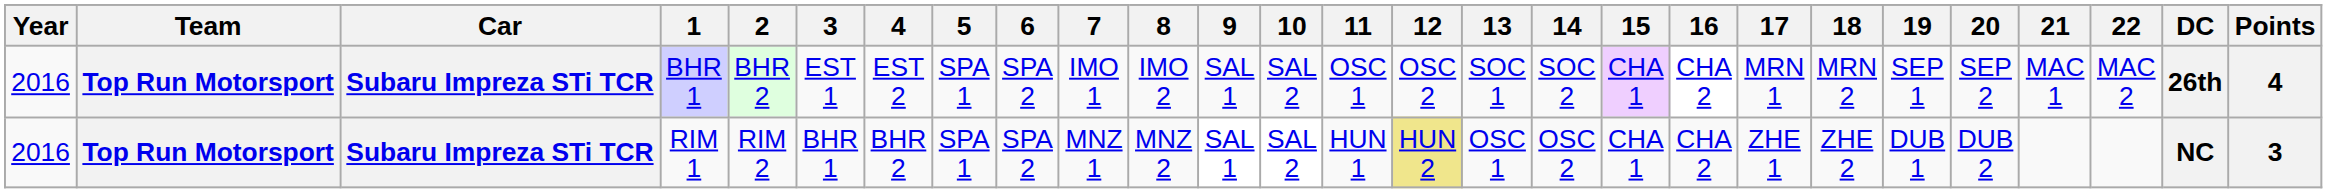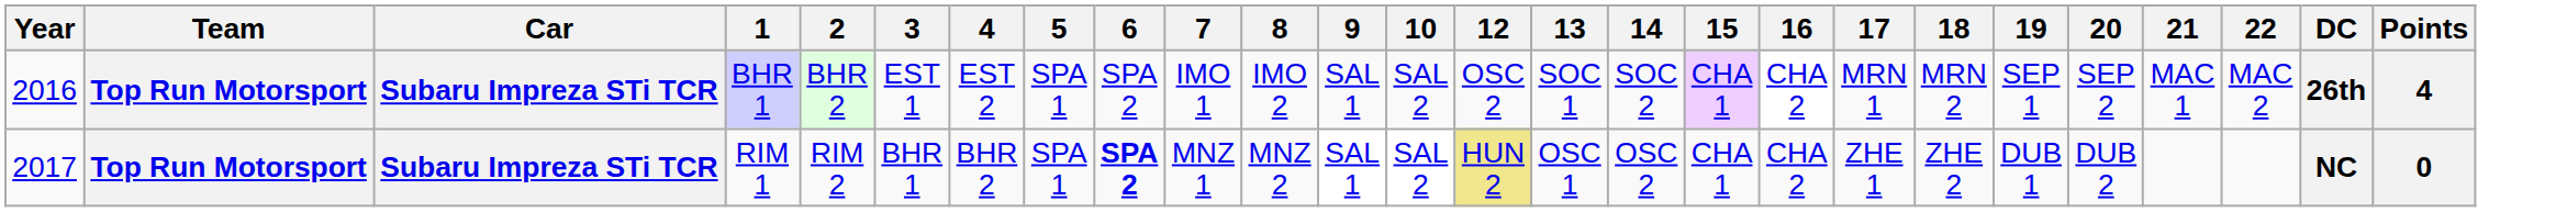 <table class="wikitable" style="text-align:center; font-size:85%">
 <tr>
 <th>Year</th>
 <th>Team</th>
 <th>Car</th>
 <th>1</th>
 <th>2</th>
 <th>3</th>
 <th>4</th>
 <th>5</th>
 <th>6</th>
 <th>7</th>
 <th>8</th>
 <th>9</th>
 <th>10</th>
-<th>11</th>
 <th>12</th>
 <th>13</th>
 <th>14</th>
 <th>15</th>
 <th>16</th>
 <th>17</th>
 <th>18</th>
 <th>19</th>
 <th>20</th>
 <th>21</th>
 <th>22</th>
 <th>DC</th>
 <th>Points</th>
 </tr>
 <tr>
 <td><a href='#'>2016</a></td>
 <th><a href='#'>Top Run Motorsport</a></th>
 <th><a href='#'>Subaru Impreza STi TCR</a></th>
 <td style="background:#CFCFFF;"><a href='#'>BHR<br>1</a><br></td>
 <td style="background:#DFFFDF;"><a href='#'>BHR<br>2</a><br></td>
 <td><a href='#'>EST<br>1</a></td>
 <td><a href='#'>EST<br>2</a></td>
 <td><a href='#'>SPA<br>1</a></td>
 <td><a href='#'>SPA<br>2</a></td>
 <td><a href='#'>IMO<br>1</a></td>
 <td><a href='#'>IMO<br>2</a></td>
 <td><a href='#'>SAL<br>1</a></td>
 <td><a href='#'>SAL<br>2</a></td>
-<td><a href='#'>OSC<br>1</a></td>
 <td><a href='#'>OSC<br>2</a></td>
 <td><a href='#'>SOC<br>1</a></td>
 <td><a href='#'>SOC<br>2</a></td>
 <td style="background:#EFCFFF;"><a href='#'>CHA<br>1</a><br></td>
 <td style="background:#FFFFFF;"><a href='#'>CHA<br>2</a><br></td>
 <td><a href='#'>MRN<br>1</a></td>
 <td><a href='#'>MRN<br>2</a></td>
 <td><a href='#'>SEP<br>1</a></td>
 <td><a href='#'>SEP<br>2</a></td>
 <td><a href='#'>MAC<br>1</a></td>
 <td><a href='#'>MAC<br>2</a></td>
 <th>26th</th>
 <th>4</th>
 </tr>
 <tr>
-<td><a href='#'>2016</a></td>
+<td><a href='#'>2017</a></td>
 <th><a href='#'>Top Run Motorsport</a></th>
 <th><a href='#'>Subaru Impreza STi TCR</a></th>
 <td><a href='#'>RIM<br>1</a></td>
 <td><a href='#'>RIM<br>2</a></td>
 <td><a href='#'>BHR<br>1</a></td>
 <td><a href='#'>BHR<br>2</a></td>
 <td><a href='#'>SPA<br>1</a></td>
-<td><a href='#'>SPA<br>2</a></td>
+<td><strong><a href='#'>SPA<br>2</a></strong></td>
 <td><a href='#'>MNZ<br>1</a></td>
 <td><a href='#'>MNZ<br>2</a></td>
 <td style="background:#FFFFFF;"><a href='#'>SAL<br>1</a><br></td>
 <td style="background:#FFFFFF;"><a href='#'>SAL<br>2</a><br></td>
-<td><a href='#'>HUN<br>1</a></td>
 <td style="background: khaki;"><a href='#'>HUN<br>2</a></td>
 <td><a href='#'>OSC<br>1</a></td>
 <td><a href='#'>OSC<br>2</a></td>
 <td><a href='#'>CHA<br>1</a></td>
 <td><a href='#'>CHA<br>2</a></td>
 <td><a href='#'>ZHE<br>1</a></td>
 <td><a href='#'>ZHE<br>2</a></td>
 <td><a href='#'>DUB<br>1</a></td>
 <td><a href='#'>DUB<br>2</a></td>
 <td></td>
 <td></td>
 <th>NC</th>
-<th>3</th>
+<th>0</th>
 </tr>
 </table>
